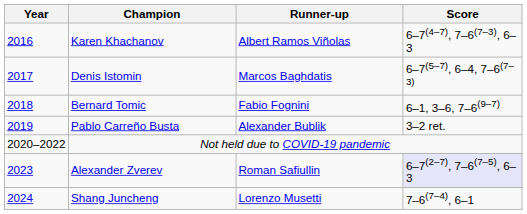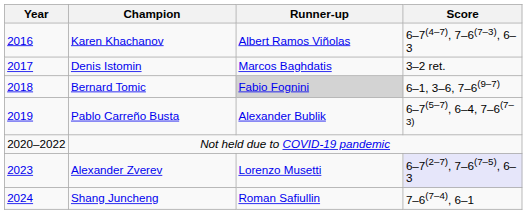 <table class="wikitable" style="font-size:90%">
 <tr>
 <th>Year</th>
 <th width="200">Champion</th>
 <th width="200">Runner-up</th>
 <th width="140">Score</th>
 </tr>
 <tr>
 <td><a href='#'>2016</a></td>
 <td> <a href='#'>Karen Khachanov</a></td>
 <td> <a href='#'>Albert Ramos Viñolas</a></td>
 <td>6–7<sup>(4–7)</sup>, 7–6<sup>(7–3)</sup>, 6–3</td>
 </tr>
 <tr>
 <td><a href='#'>2017</a></td>
 <td> <a href='#'>Denis Istomin</a></td>
 <td> <a href='#'>Marcos Baghdatis</a></td>
-<td>6–7<sup>(5–7)</sup>, 6–4, 7–6<sup>(7–3)</sup></td>
+<td>3–2 ret.</td>
 </tr>
 <tr>
 <td><a href='#'>2018</a></td>
 <td> <a href='#'>Bernard Tomic</a></td>
-<td> <a href='#'>Fabio Fognini</a></td>
+<td style="background: lightgrey;"> <a href='#'>Fabio Fognini</a></td>
 <td>6–1, 3–6, 7–6<sup>(9–7)</sup></td>
 </tr>
 <tr>
 <td><a href='#'>2019</a></td>
 <td> <a href='#'>Pablo Carreño Busta</a></td>
 <td> <a href='#'>Alexander Bublik</a></td>
-<td>3–2 ret.</td>
+<td>6–7<sup>(5–7)</sup>, 6–4, 7–6<sup>(7–3)</sup></td>
 </tr>
 <tr>
 <td style=background:>2020–2022</td>
 <td colspan="3" rowspan="1" align="center" style="background:"><em>Not held due to <a href='#'>COVID-19 pandemic</a></em></td>
 </tr>
 <tr>
 <td><a href='#'>2023</a></td>
 <td> <a href='#'>Alexander Zverev</a></td>
-<td> <a href='#'>Roman Safiullin</a></td>
+<td> <a href='#'>Lorenzo Musetti</a></td>
 <td style="background: lavender;">6–7<sup>(2–7)</sup>, 7–6<sup>(7–5)</sup>, 6–3</td>
 </tr>
 <tr>
 <td><a href='#'>2024</a></td>
 <td> <a href='#'>Shang Juncheng</a></td>
-<td> <a href='#'>Lorenzo Musetti</a></td>
+<td> <a href='#'>Roman Safiullin</a></td>
 <td>7–6<sup>(7–4)</sup>, 6–1</td>
 </tr>
 </table>
